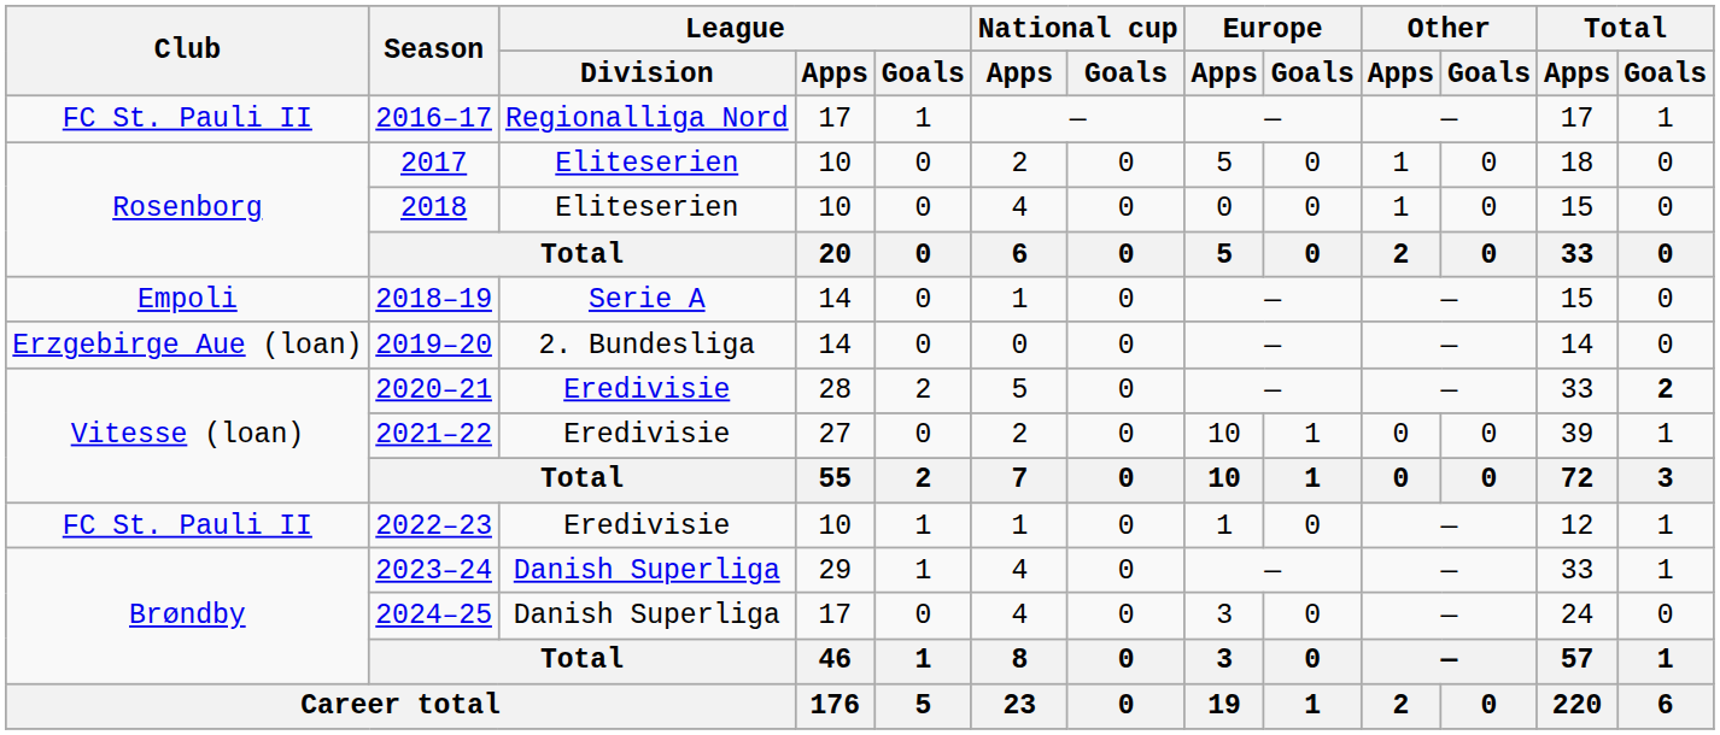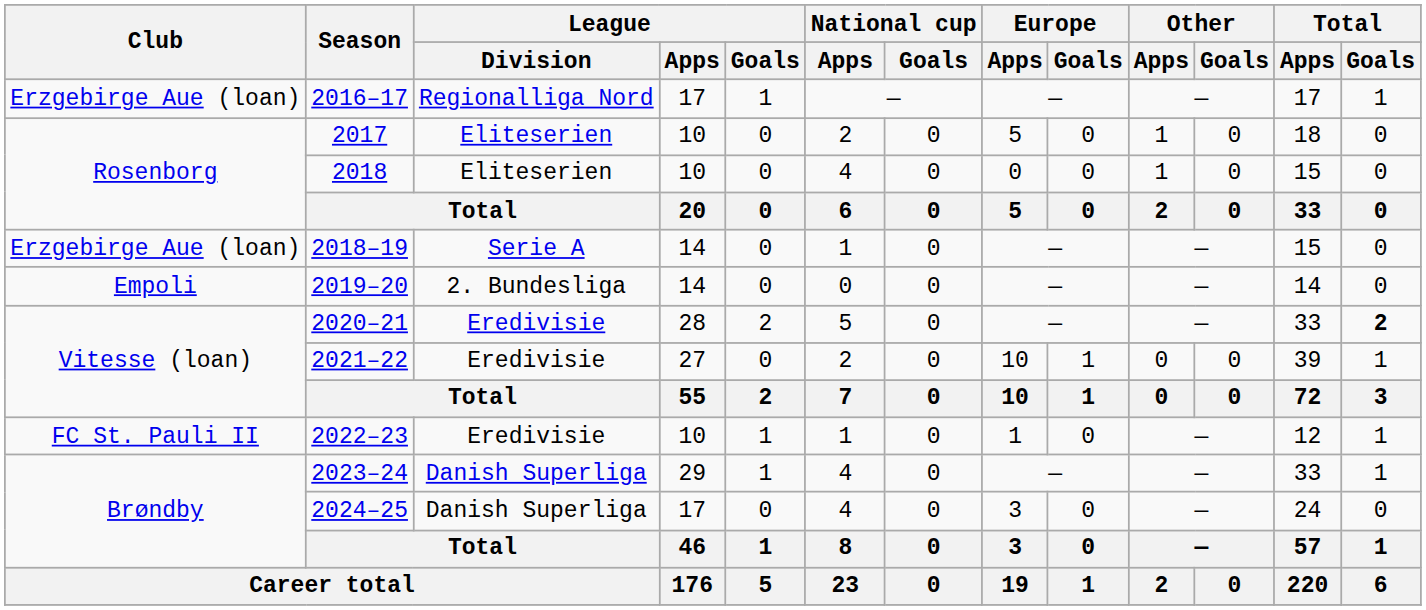 <table class="wikitable" style="text-align: center">
 <tr>
 <th rowspan="2">Club</th>
 <th rowspan="2">Season</th>
 <th colspan="3">League</th>
 <th colspan="2">National cup</th>
 <th colspan="2">Europe</th>
 <th colspan="2">Other</th>
 <th colspan="2">Total</th>
 </tr>
 <tr>
 <th>Division</th>
 <th>Apps</th>
 <th>Goals</th>
 <th>Apps</th>
 <th>Goals</th>
 <th>Apps</th>
 <th>Goals</th>
 <th>Apps</th>
 <th>Goals</th>
 <th>Apps</th>
 <th>Goals</th>
 </tr>
 <tr>
-<td><a href='#'>FC St. Pauli II</a></td>
+<td><a href='#'>Erzgebirge Aue</a> (loan)</td>
 <td><a href='#'>2016–17</a></td>
 <td><a href='#'>Regionalliga Nord</a></td>
 <td>17</td>
 <td>1</td>
 <td colspan="2">—</td>
 <td colspan="2">—</td>
 <td colspan="2">—</td>
 <td>17</td>
 <td>1</td>
 </tr>
 <tr>
 <td rowspan="3"><a href='#'>Rosenborg</a></td>
 <td><a href='#'>2017</a></td>
 <td><a href='#'>Eliteserien</a></td>
 <td>10</td>
 <td>0</td>
 <td>2</td>
 <td>0</td>
 <td>5</td>
 <td>0</td>
 <td>1</td>
 <td>0</td>
 <td>18</td>
 <td>0</td>
 </tr>
 <tr>
 <td><a href='#'>2018</a></td>
 <td>Eliteserien</td>
 <td>10</td>
 <td>0</td>
 <td>4</td>
 <td>0</td>
 <td>0</td>
 <td>0</td>
 <td>1</td>
 <td>0</td>
 <td>15</td>
 <td>0</td>
 </tr>
 <tr>
 <th colspan="2">Total</th>
 <th>20</th>
 <th>0</th>
 <th>6</th>
 <th>0</th>
 <th>5</th>
 <th>0</th>
 <th>2</th>
 <th>0</th>
 <th>33</th>
 <th>0</th>
 </tr>
 <tr>
-<td><a href='#'>Empoli</a></td>
+<td><a href='#'>Erzgebirge Aue</a> (loan)</td>
 <td><a href='#'>2018–19</a></td>
 <td><a href='#'>Serie A</a></td>
 <td>14</td>
 <td>0</td>
 <td>1</td>
 <td>0</td>
 <td colspan="2">—</td>
 <td colspan="2">—</td>
 <td>15</td>
 <td>0</td>
 </tr>
 <tr>
-<td><a href='#'>Erzgebirge Aue</a> (loan)</td>
+<td><a href='#'>Empoli</a></td>
 <td><a href='#'>2019–20</a></td>
 <td>2. Bundesliga</td>
 <td>14</td>
 <td>0</td>
 <td>0</td>
 <td>0</td>
 <td colspan="2">—</td>
 <td colspan="2">—</td>
 <td>14</td>
 <td>0</td>
 </tr>
 <tr>
 <td rowspan="3"><a href='#'>Vitesse</a> (loan)</td>
 <td><a href='#'>2020–21</a></td>
 <td><a href='#'>Eredivisie</a></td>
 <td>28</td>
 <td>2</td>
 <td>5</td>
 <td>0</td>
 <td colspan="2">—</td>
 <td colspan="2">—</td>
 <td>33</td>
 <td><strong>2</strong></td>
 </tr>
 <tr>
 <td><a href='#'>2021–22</a></td>
 <td>Eredivisie</td>
 <td>27</td>
 <td>0</td>
 <td>2</td>
 <td>0</td>
 <td>10</td>
 <td>1</td>
 <td>0</td>
 <td>0</td>
 <td>39</td>
 <td>1</td>
 </tr>
 <tr>
 <th colspan="2">Total</th>
 <th>55</th>
 <th>2</th>
 <th>7</th>
 <th>0</th>
 <th>10</th>
 <th>1</th>
 <th>0</th>
 <th>0</th>
 <th>72</th>
 <th>3</th>
 </tr>
 <tr>
 <td><a href='#'>FC St. Pauli II</a></td>
 <td><a href='#'>2022–23</a></td>
 <td>Eredivisie</td>
 <td>10</td>
 <td>1</td>
 <td>1</td>
 <td>0</td>
 <td>1</td>
 <td>0</td>
 <td colspan="2">—</td>
 <td>12</td>
 <td>1</td>
 </tr>
 <tr>
 <td rowspan="3"><a href='#'>Brøndby</a></td>
 <td><a href='#'>2023–24</a></td>
 <td><a href='#'>Danish Superliga</a></td>
 <td>29</td>
 <td>1</td>
 <td>4</td>
 <td>0</td>
 <td colspan="2">—</td>
 <td colspan="2">—</td>
 <td>33</td>
 <td>1</td>
 </tr>
 <tr>
 <td><a href='#'>2024–25</a></td>
 <td>Danish Superliga</td>
 <td>17</td>
 <td>0</td>
 <td>4</td>
 <td>0</td>
 <td>3</td>
 <td>0</td>
 <td colspan="2">—</td>
 <td>24</td>
 <td>0</td>
 </tr>
 <tr>
 <th colspan="2">Total</th>
 <th>46</th>
 <th>1</th>
 <th>8</th>
 <th>0</th>
 <th>3</th>
 <th>0</th>
 <th colspan="2">—</th>
 <th>57</th>
 <th>1</th>
 </tr>
 <tr>
 <th colspan="3">Career total</th>
 <th>176</th>
 <th>5</th>
 <th>23</th>
 <th>0</th>
 <th>19</th>
 <th>1</th>
 <th>2</th>
 <th>0</th>
 <th>220</th>
 <th>6</th>
 </tr>
 </table>
